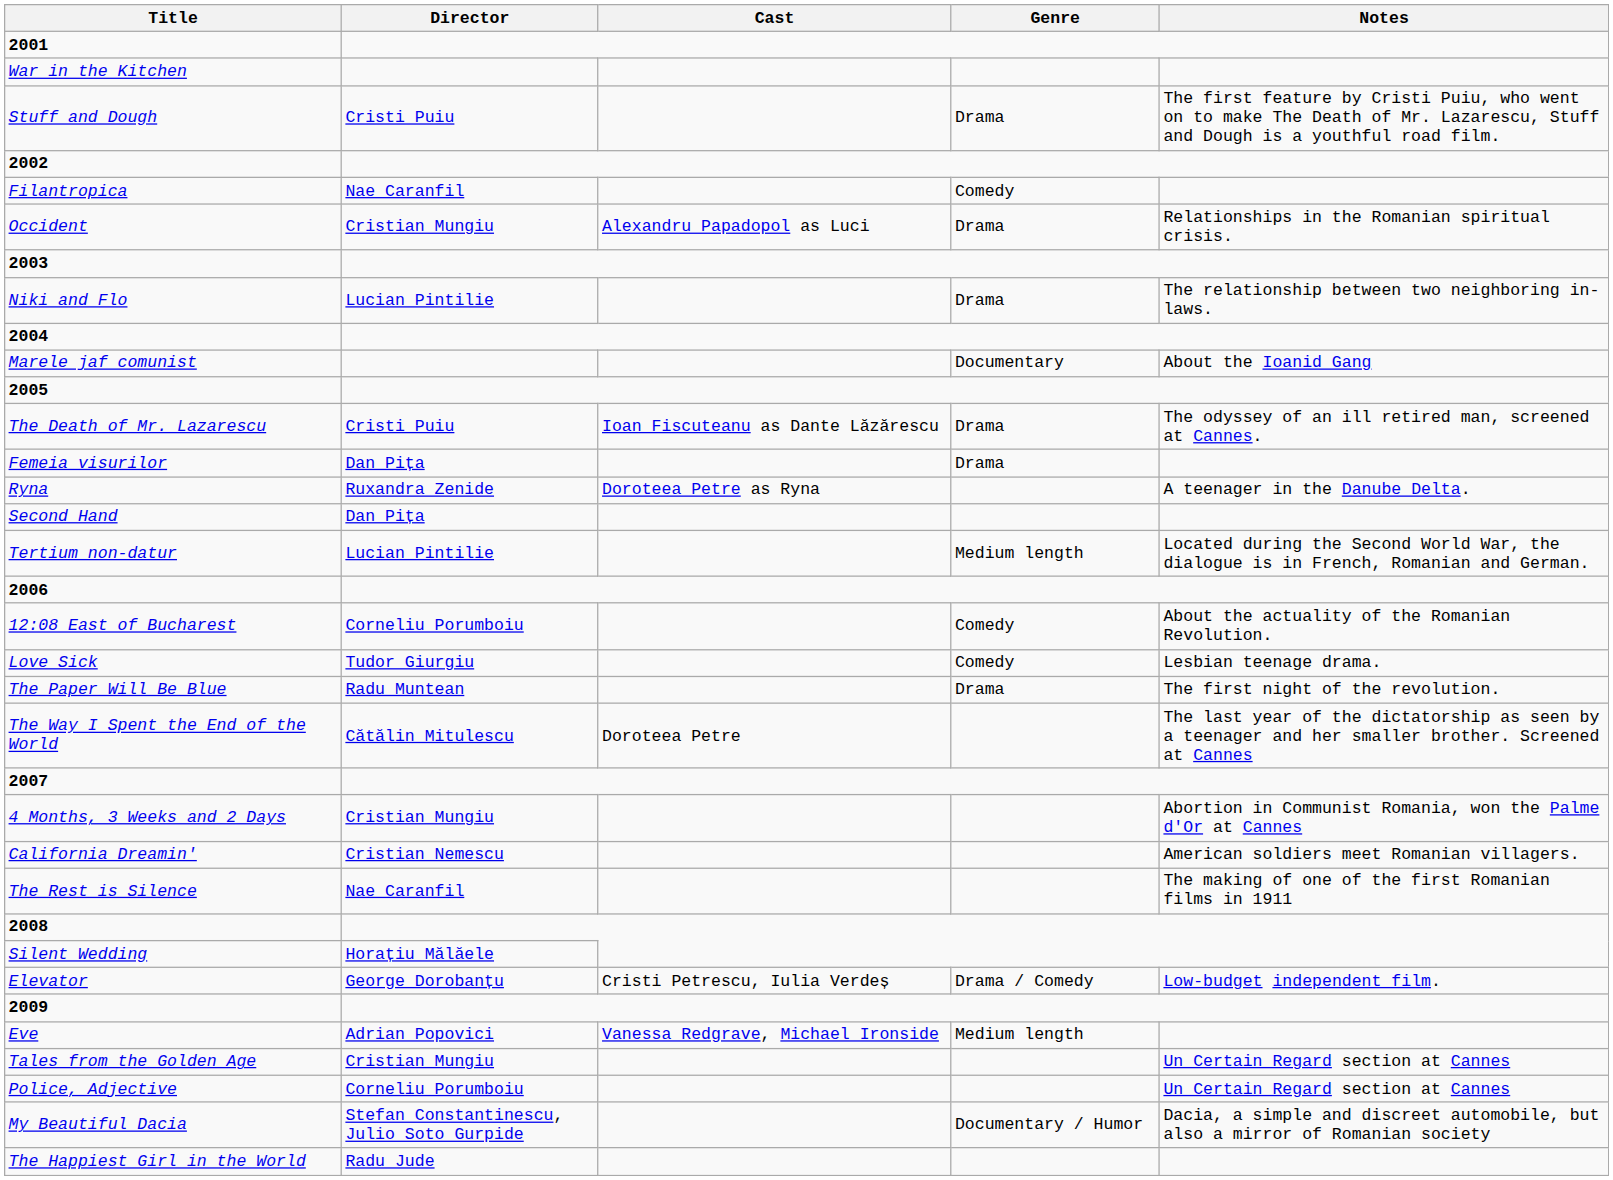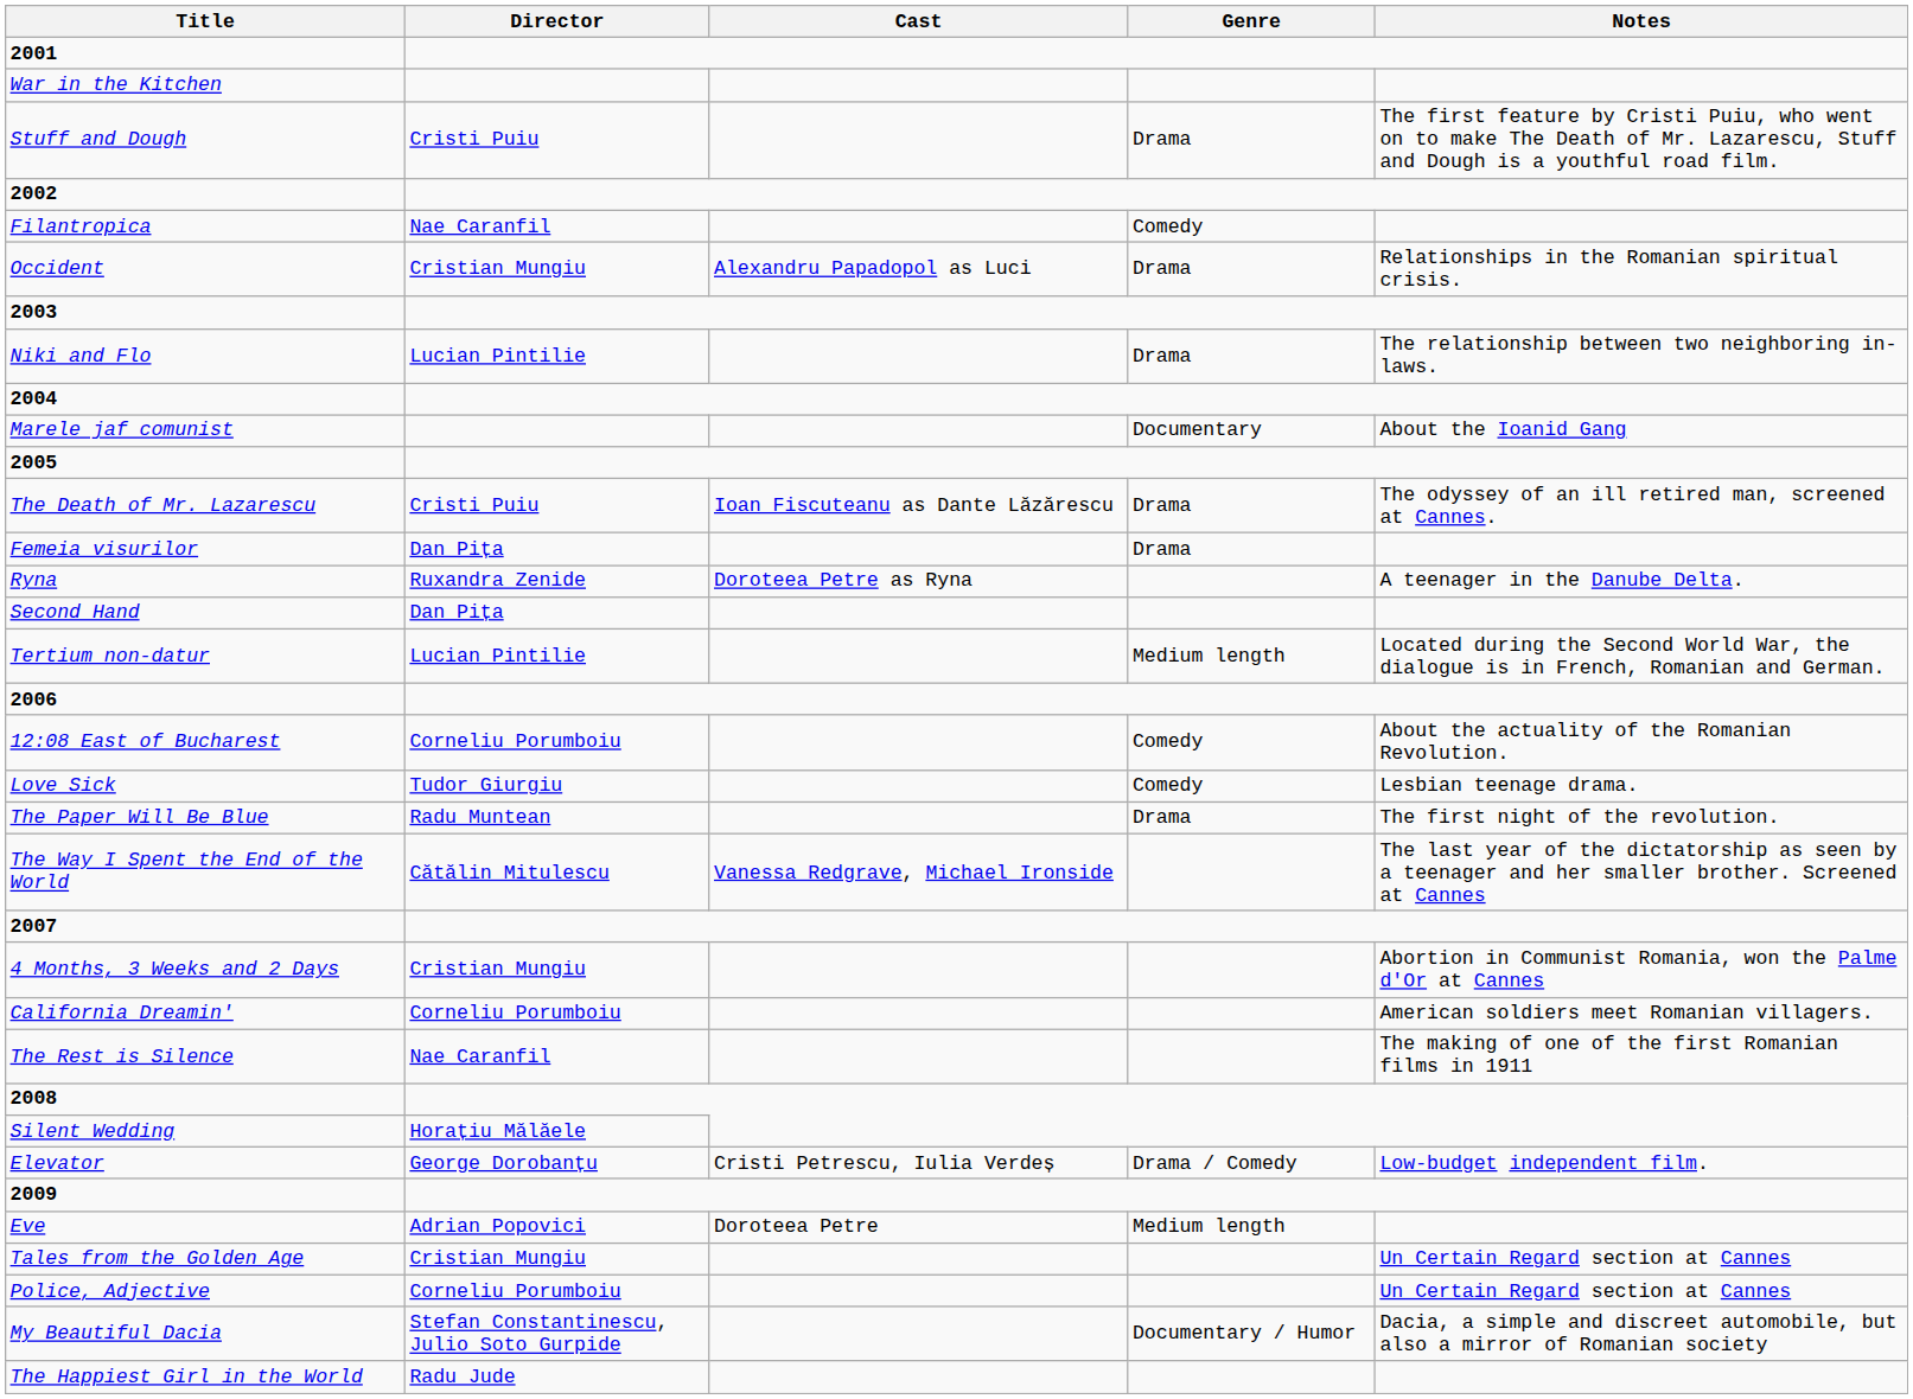 <table class="wikitable" width= "100%">
 <tr>
 <th width=21%>Title</th>
 <th width=16%>Director</th>
 <th width=22%>Cast</th>
 <th width=13%>Genre</th>
 <th width=28%>Notes</th>
 </tr>
 <tr>
 <td><strong>2001</strong></td>
 </tr>
 <tr>
 <td><em><a href='#'>War in the Kitchen</a></em></td>
 <td></td>
 <td></td>
 <td></td>
 <td></td>
 </tr>
 <tr>
 <td><em><a href='#'>Stuff and Dough</a></em></td>
 <td><a href='#'>Cristi Puiu</a></td>
 <td></td>
 <td>Drama</td>
 <td>The first feature by Cristi Puiu, who went on to make The Death of Mr. Lazarescu, Stuff and Dough is a youthful road film.</td>
 </tr>
 <tr>
 <td><strong>2002</strong></td>
 </tr>
 <tr>
 <td><em><a href='#'>Filantropica</a></em></td>
 <td><a href='#'>Nae Caranfil</a></td>
 <td></td>
 <td>Comedy</td>
 <td></td>
 </tr>
 <tr>
 <td><em><a href='#'>Occident</a></em></td>
 <td><a href='#'>Cristian Mungiu</a></td>
 <td><a href='#'>Alexandru Papadopol</a> as Luci</td>
 <td>Drama</td>
 <td>Relationships in the Romanian spiritual crisis.</td>
 </tr>
 <tr>
 <td><strong>2003</strong></td>
 </tr>
 <tr>
 <td><em><a href='#'>Niki and Flo</a></em></td>
 <td><a href='#'>Lucian Pintilie</a></td>
 <td></td>
 <td>Drama</td>
 <td>The relationship between two neighboring in-laws.</td>
 </tr>
 <tr>
 <td><strong>2004</strong></td>
 </tr>
 <tr>
 <td><em><a href='#'>Marele jaf comunist</a></em></td>
 <td></td>
 <td></td>
 <td>Documentary</td>
 <td>About the <a href='#'>Ioanid Gang</a></td>
 </tr>
 <tr>
 <td><strong>2005</strong></td>
 </tr>
 <tr>
 <td><em><a href='#'>The Death of Mr. Lazarescu</a></em></td>
 <td><a href='#'>Cristi Puiu</a></td>
 <td><a href='#'>Ioan Fiscuteanu</a> as Dante Lăzărescu</td>
 <td>Drama</td>
 <td>The odyssey of an ill retired man, screened at <a href='#'>Cannes</a>.</td>
 </tr>
 <tr>
 <td><em><a href='#'>Femeia visurilor</a></em></td>
 <td><a href='#'>Dan Pița</a></td>
 <td></td>
 <td>Drama</td>
 <td></td>
 </tr>
 <tr>
 <td><em><a href='#'>Ryna</a></em></td>
 <td><a href='#'>Ruxandra Zenide</a></td>
 <td><a href='#'>Doroteea Petre</a> as Ryna</td>
 <td></td>
 <td>A teenager in the <a href='#'>Danube Delta</a>.</td>
 </tr>
 <tr>
 <td><em><a href='#'>Second Hand</a></em></td>
 <td><a href='#'>Dan Pița</a></td>
 <td></td>
 <td></td>
 <td></td>
 </tr>
 <tr>
 <td><em><a href='#'>Tertium non-datur</a></em></td>
 <td><a href='#'>Lucian Pintilie</a></td>
 <td></td>
 <td>Medium length</td>
 <td>Located during the Second World War, the dialogue is in French, Romanian and German.</td>
 </tr>
 <tr>
 <td><strong>2006</strong></td>
 </tr>
 <tr>
 <td><em><a href='#'>12:08 East of Bucharest</a></em></td>
 <td><a href='#'>Corneliu Porumboiu</a></td>
 <td></td>
 <td>Comedy</td>
 <td>About the actuality of the Romanian Revolution.</td>
 </tr>
 <tr>
 <td><em><a href='#'>Love Sick</a></em></td>
 <td><a href='#'>Tudor Giurgiu</a></td>
 <td></td>
 <td>Comedy</td>
 <td>Lesbian teenage drama.</td>
 </tr>
 <tr>
 <td><em><a href='#'>The Paper Will Be Blue</a></em></td>
 <td><a href='#'>Radu Muntean</a></td>
 <td></td>
 <td>Drama</td>
 <td>The first night of the revolution.</td>
 </tr>
 <tr>
 <td><em><a href='#'>The Way I Spent the End of the World</a></em></td>
 <td><a href='#'>Cătălin Mitulescu</a></td>
-<td>Doroteea Petre</td>
+<td><a href='#'>Vanessa Redgrave</a>, <a href='#'>Michael Ironside</a></td>
 <td></td>
 <td>The last year of the dictatorship as seen by a teenager and her smaller brother. Screened at <a href='#'>Cannes</a></td>
 </tr>
 <tr>
 <td><strong>2007</strong></td>
 </tr>
 <tr>
 <td><em><a href='#'>4 Months, 3 Weeks and 2 Days</a></em></td>
 <td><a href='#'>Cristian Mungiu</a></td>
 <td></td>
 <td></td>
 <td>Abortion in Communist Romania, won the <a href='#'>Palme d'Or</a> at <a href='#'>Cannes</a></td>
 </tr>
 <tr>
 <td><em><a href='#'>California Dreamin'</a></em></td>
-<td><a href='#'>Cristian Nemescu</a></td>
+<td><a href='#'>Corneliu Porumboiu</a></td>
 <td></td>
 <td></td>
 <td>American soldiers meet Romanian villagers.</td>
 </tr>
 <tr>
 <td><em><a href='#'>The Rest is Silence</a></em></td>
 <td><a href='#'>Nae Caranfil</a></td>
 <td></td>
 <td></td>
 <td>The making of one of the first Romanian films in 1911</td>
 </tr>
 <tr>
 <td><strong>2008</strong></td>
 </tr>
 <tr>
 <td><em><a href='#'>Silent Wedding</a></em></td>
 <td><a href='#'>Horațiu Mălăele</a></td>
 </tr>
 <tr>
 <td><em><a href='#'>Elevator</a></em></td>
 <td><a href='#'>George Dorobanțu</a></td>
 <td>Cristi Petrescu, Iulia Verdeș</td>
 <td>Drama / Comedy</td>
 <td><a href='#'>Low-budget</a> <a href='#'>independent film</a>.</td>
 </tr>
 <tr>
 <td><strong>2009</strong></td>
 </tr>
 <tr>
 <td><em><a href='#'>Eve</a></em></td>
 <td><a href='#'>Adrian Popovici</a></td>
-<td><a href='#'>Vanessa Redgrave</a>, <a href='#'>Michael Ironside</a></td>
+<td>Doroteea Petre</td>
 <td>Medium length</td>
 <td></td>
 </tr>
 <tr>
 <td><em><a href='#'>Tales from the Golden Age</a></em></td>
 <td><a href='#'>Cristian Mungiu</a></td>
 <td></td>
 <td></td>
 <td><a href='#'>Un Certain Regard</a> section at <a href='#'>Cannes</a></td>
 </tr>
 <tr>
 <td><em><a href='#'>Police, Adjective</a></em></td>
 <td><a href='#'>Corneliu Porumboiu</a></td>
 <td></td>
 <td></td>
 <td><a href='#'>Un Certain Regard</a> section at <a href='#'>Cannes</a></td>
 </tr>
 <tr>
 <td><em><a href='#'>My Beautiful Dacia</a></em></td>
 <td><a href='#'>Stefan Constantinescu</a>, <a href='#'>Julio Soto Gurpide</a></td>
 <td></td>
 <td>Documentary / Humor</td>
 <td>Dacia, a simple and discreet automobile, but also a mirror of Romanian society</td>
 </tr>
 <tr>
 <td><em><a href='#'>The Happiest Girl in the World</a></em></td>
 <td><a href='#'>Radu Jude</a></td>
 <td></td>
 <td></td>
 <td></td>
 </tr>
 <tr>
 </tr>
 </table>
